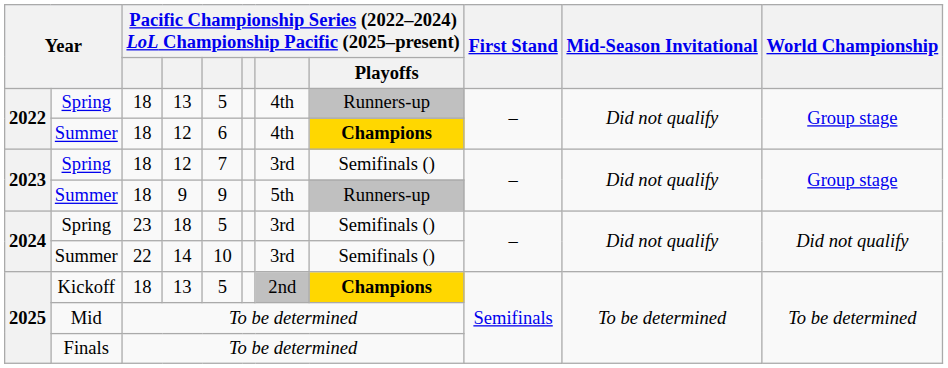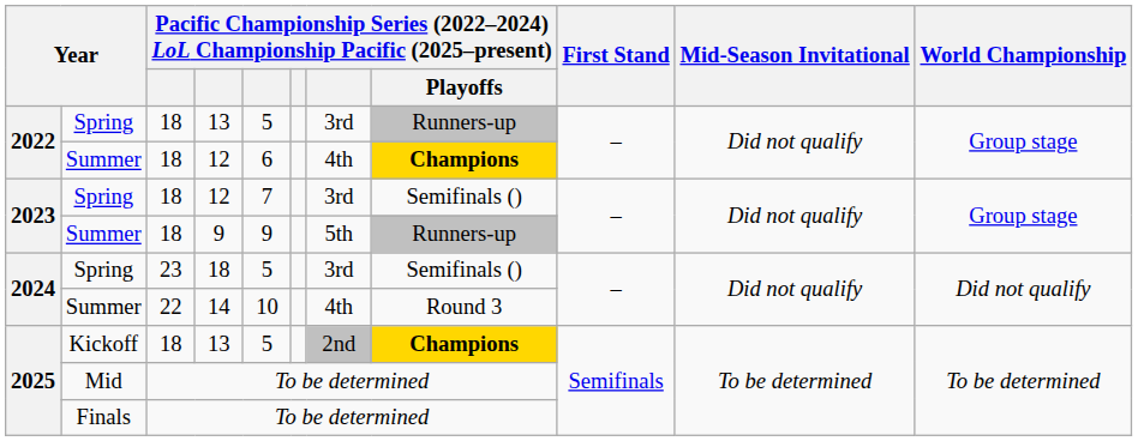 <table class="wikitable sortable" style="font-size:90%; text-align:center">
 <tr style="background:#F0F6FF">
 <th rowspan=2 colspan=2>Year</th>
 <th colspan=6><a href='#'>Pacific Championship Series</a> (2022–2024)<br><a href='#'><em>LoL</em> Championship Pacific</a> (2025–present)</th>
 <th rowspan=2><a href='#'>First Stand</a></th>
 <th rowspan=2><a href='#'>Mid-Season Invitational</a></th>
 <th rowspan=2><a href='#'>World Championship</a></th>
 </tr>
 <tr>
 <th></th>
 <th></th>
 <th></th>
 <th></th>
 <th></th>
 <th>Playoffs</th>
 </tr>
 <tr>
 <th scope="row" rowspan=2>2022</th>
 <td><a href='#'>Spring</a></td>
 <td>18</td>
 <td>13</td>
 <td>5</td>
 <td></td>
-<td> 4th</td>
+<td> 3rd</td>
 <td style="background-color:silver"> Runners-up</td>
 <td rowspan=2>–</td>
 <td rowspan=2><em>Did not qualify</em></td>
 <td rowspan=2><a href='#'>Group stage</a></td>
 </tr>
 <tr>
 <td><a href='#'>Summer</a></td>
 <td>18</td>
 <td>12</td>
 <td>6</td>
 <td></td>
 <td> 4th</td>
 <td style="background-color:gold"> <strong>Champions</strong></td>
 </tr>
 <tr>
 <th scope="row" rowspan=2>2023</th>
 <td><a href='#'>Spring</a></td>
 <td>18</td>
 <td>12</td>
 <td>7</td>
 <td></td>
 <td> 3rd</td>
 <td> Semifinals ()</td>
 <td rowspan=2>–</td>
 <td rowspan=2><em>Did not qualify</em></td>
 <td rowspan=2><a href='#'>Group stage</a></td>
 </tr>
 <tr>
 <td><a href='#'>Summer</a></td>
 <td>18</td>
 <td>9</td>
 <td>9</td>
 <td></td>
 <td> 5th</td>
 <td style="background-color:silver"> Runners-up</td>
 </tr>
 <tr>
 <th scope="row" rowspan=2>2024</th>
 <td>Spring</td>
 <td>23</td>
 <td>18</td>
 <td>5</td>
 <td></td>
 <td> 3rd</td>
 <td> Semifinals ()</td>
 <td rowspan=2>–</td>
 <td rowspan=2><em>Did not qualify</em></td>
 <td rowspan=2><em>Did not qualify</em></td>
 </tr>
 <tr>
 <td>Summer</td>
 <td>22</td>
 <td>14</td>
 <td>10</td>
 <td></td>
-<td> 3rd</td>
-<td> Semifinals ()</td>
+<td> 4th</td>
+<td> Round 3</td>
 </tr>
 <tr>
 <th scope="row" rowspan=3>2025</th>
 <td>Kickoff</td>
 <td>18</td>
 <td>13</td>
 <td>5</td>
 <td></td>
 <td style="background-color:silver"> 2nd</td>
 <td style="background-color:gold"> <strong>Champions</strong></td>
 <td rowspan=3><a href='#'>Semifinals</a></td>
 <td rowspan=3><em>To be determined</em></td>
 <td rowspan=3><em>To be determined</em></td>
 </tr>
 <tr>
 <td>Mid</td>
 <td colspan=6><em>To be determined</em></td>
 </tr>
 <tr>
 <td>Finals</td>
 <td colspan=6><em>To be determined</em></td>
 </tr>
 </table>
